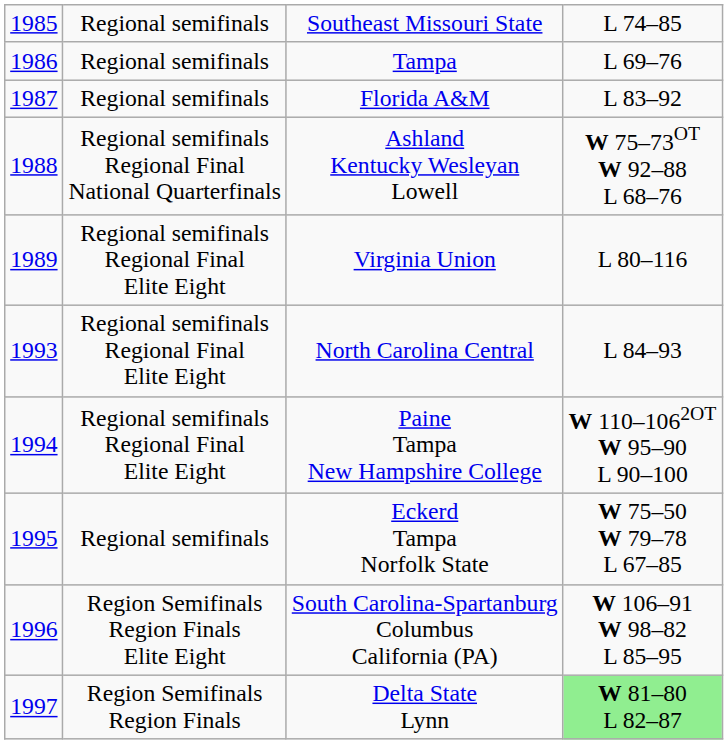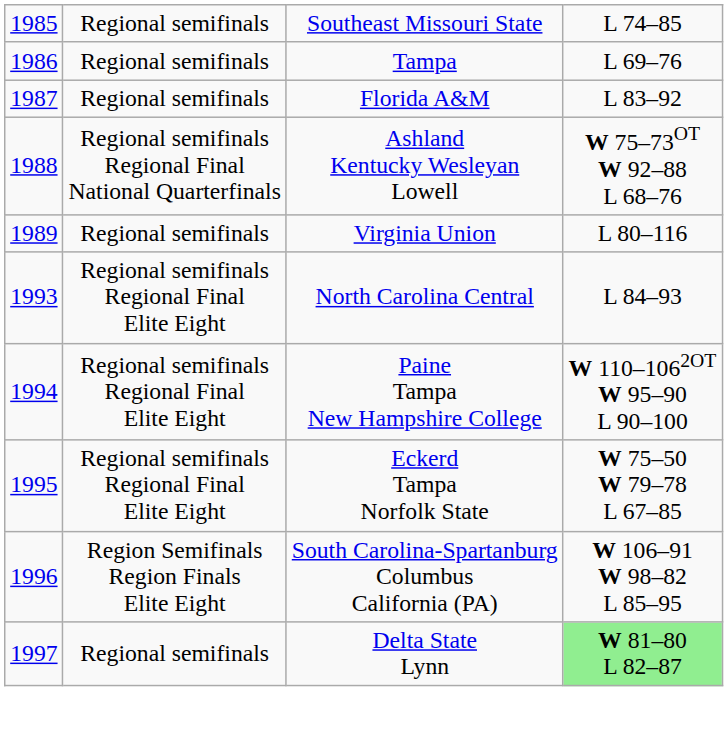 <table class="wikitable">
 <tr style="text-align:center;">
 <td><a href='#'>1985</a></td>
 <td>Regional semifinals</td>
 <td><a href='#'>Southeast Missouri State</a></td>
 <td>L 74–85</td>
 </tr>
 <tr style="text-align:center;">
 <td><a href='#'>1986</a></td>
 <td>Regional semifinals</td>
 <td><a href='#'>Tampa</a></td>
 <td>L 69–76</td>
 </tr>
 <tr style="text-align:center;">
 <td><a href='#'>1987</a></td>
 <td>Regional semifinals</td>
 <td><a href='#'>Florida A&M</a></td>
 <td>L 83–92</td>
 </tr>
 <tr style="text-align:center;">
 <td><a href='#'>1988</a></td>
 <td>Regional semifinals<br>Regional Final<br>National Quarterfinals</td>
 <td><a href='#'>Ashland</a><br><a href='#'>Kentucky Wesleyan</a><br>Lowell</td>
 <td><strong>W</strong> 75–73<sup>OT</sup><br><strong>W</strong> 92–88<br> L 68–76</td>
 </tr>
 <tr style="text-align:center;">
 <td><a href='#'>1989</a></td>
-<td>Regional semifinals <br>Regional Final<br>Elite Eight</td>
+<td>Regional semifinals</td>
 <td><a href='#'>Virginia Union</a></td>
 <td>L 80–116</td>
 </tr>
 <tr style="text-align:center;">
 <td><a href='#'>1993</a></td>
 <td>Regional semifinals <br>Regional Final<br>Elite Eight</td>
 <td><a href='#'>North Carolina Central</a></td>
 <td>L 84–93</td>
 </tr>
 <tr style="text-align:center;">
 <td><a href='#'>1994</a></td>
 <td>Regional semifinals <br>Regional Final<br>Elite Eight</td>
 <td><a href='#'>Paine</a><br>Tampa<br><a href='#'>New Hampshire College</a></td>
 <td><strong>W</strong> 110–106<sup>2OT</sup><br><strong>W</strong> 95–90<br>L 90–100</td>
 </tr>
 <tr style="text-align:center;">
 <td><a href='#'>1995</a></td>
-<td>Regional semifinals</td>
+<td>Regional semifinals <br>Regional Final<br>Elite Eight</td>
 <td><a href='#'>Eckerd</a><br>Tampa<br>Norfolk State</td>
 <td><strong>W</strong> 75–50<br><strong>W</strong> 79–78<br>L 67–85</td>
 </tr>
 <tr style="text-align:center;">
 <td><a href='#'>1996</a></td>
 <td>Region Semifinals<br>Region Finals<br>Elite Eight</td>
 <td><a href='#'>South Carolina-Spartanburg</a><br>Columbus<br>California (PA)</td>
 <td><strong>W</strong> 106–91<br><strong>W</strong> 98–82<br>L 85–95</td>
 </tr>
 <tr style="text-align:center;">
 <td><a href='#'>1997</a></td>
-<td>Region Semifinals<br>Region Finals</td>
+<td>Regional semifinals</td>
 <td><a href='#'>Delta State</a><br>Lynn</td>
 <td style="background: lightgreen;"><strong>W</strong> 81–80<br>L 82–87</td>
 </tr>
 </table>
